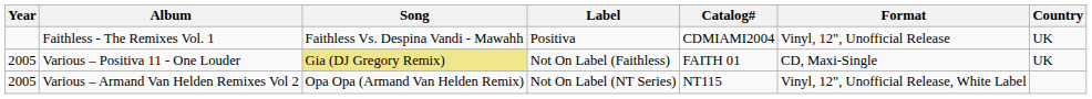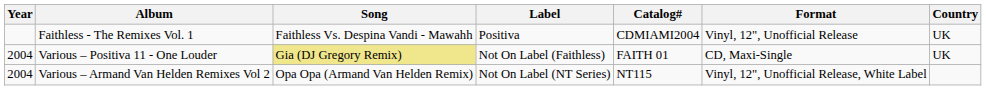 <table class="wikitable">
 <tr>
 <th>Year</th>
 <th>Album</th>
 <th>Song</th>
 <th>Label</th>
 <th>Catalog#</th>
 <th>Format</th>
 <th>Country</th>
 </tr>
 <tr>
 <td></td>
 <td>Faithless - The Remixes Vol. 1</td>
 <td>Faithless Vs. Despina Vandi  - 	 Mawahh</td>
 <td>Positiva</td>
 <td>CDMIAMI2004</td>
 <td>Vinyl, 12", Unofficial Release</td>
 <td>UK</td>
 </tr>
 <tr>
-<td>2005</td>
+<td>2004</td>
 <td>Various – Positiva 11 - One Louder</td>
 <td style="background: khaki;">Gia (DJ Gregory Remix)</td>
 <td>Not On Label (Faithless)</td>
 <td>FAITH 01</td>
 <td>CD, Maxi-Single</td>
 <td>UK</td>
 </tr>
 <tr>
-<td>2005</td>
+<td>2004</td>
 <td>Various – Armand Van Helden Remixes Vol 2</td>
 <td>Opa Opa (Armand Van Helden Remix)</td>
 <td>Not On Label (NT Series)</td>
 <td>NT115</td>
 <td>Vinyl, 12", Unofficial Release, White Label</td>
 <td></td>
 </tr>
 </table>
